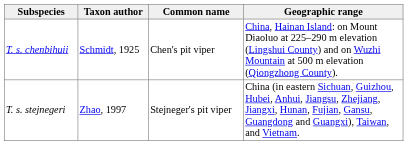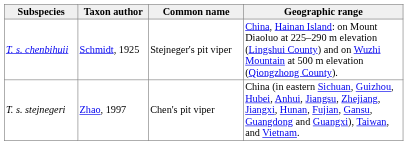 <table cellspacing=0 cellpadding=2 border=1 style="border-collapse: collapse;">
 <tr>
 <th style="background:#f0f0f0;">Subspecies</th>
 <th style="background:#f0f0f0;">Taxon author</th>
 <th style="background:#f0f0f0;">Common name</th>
 <th style="background:#f0f0f0;">Geographic range</th>
 </tr>
 <tr>
 <td><em><a href='#'>T. s. chenbihuii</a></em></td>
 <td><a href='#'>Schmidt</a>, 1925</td>
-<td>Chen's pit viper</td>
+<td>Stejneger's pit viper</td>
 <td style="width:40%"><a href='#'>China</a>, <a href='#'>Hainan Island</a>: on Mount Diaoluo at 225–290 m elevation (<a href='#'>Lingshui County</a>) and on <a href='#'>Wuzhi Mountain</a> at 500 m elevation (<a href='#'>Qiongzhong County</a>).</td>
 </tr>
 <tr>
 <td><em>T. s. stejnegeri</em></td>
 <td><a href='#'>Zhao</a>, 1997</td>
-<td>Stejneger's pit viper</td>
+<td>Chen's pit viper</td>
 <td>China (in eastern <a href='#'>Sichuan</a>, <a href='#'>Guizhou</a>, <a href='#'>Hubei</a>, <a href='#'>Anhui</a>, <a href='#'>Jiangsu</a>, <a href='#'>Zhejiang</a>, <a href='#'>Jiangxi</a>, <a href='#'>Hunan</a>, <a href='#'>Fujian</a>, <a href='#'>Gansu</a>, <a href='#'>Guangdong</a> and <a href='#'>Guangxi</a>), <a href='#'>Taiwan</a>, and <a href='#'>Vietnam</a>.</td>
 </tr>
 </table>
